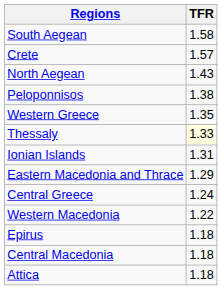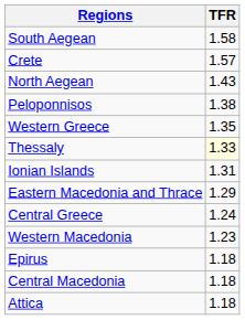 <table class="wikitable sortable">
 <tr>
 <th><a href='#'>Regions</a></th>
 <th>TFR</th>
 </tr>
 <tr>
 <td><a href='#'>South Aegean</a></td>
 <td>1.58</td>
 </tr>
 <tr>
 <td><a href='#'>Crete</a></td>
 <td>1.57</td>
 </tr>
 <tr>
 <td><a href='#'>North Aegean</a></td>
 <td>1.43</td>
 </tr>
 <tr>
 <td><a href='#'>Peloponnisos</a></td>
 <td>1.38</td>
 </tr>
 <tr>
 <td><a href='#'>Western Greece</a></td>
 <td>1.35</td>
 </tr>
 <tr>
 <td><a href='#'>Thessaly</a></td>
 <td style="background: lightyellow;">1.33</td>
 </tr>
 <tr>
 <td><a href='#'>Ionian Islands</a></td>
 <td>1.31</td>
 </tr>
 <tr>
 <td><a href='#'>Eastern Macedonia and Thrace</a></td>
 <td>1.29</td>
 </tr>
 <tr>
 <td><a href='#'>Central Greece</a></td>
 <td>1.24</td>
 </tr>
 <tr>
 <td><a href='#'>Western Macedonia</a></td>
-<td>1.22</td>
+<td>1.23</td>
 </tr>
 <tr>
 <td><a href='#'>Epirus</a></td>
 <td>1.18</td>
 </tr>
 <tr>
 <td><a href='#'>Central Macedonia</a></td>
 <td>1.18</td>
 </tr>
 <tr>
 <td><a href='#'>Attica</a></td>
 <td>1.18</td>
 </tr>
 </table>
